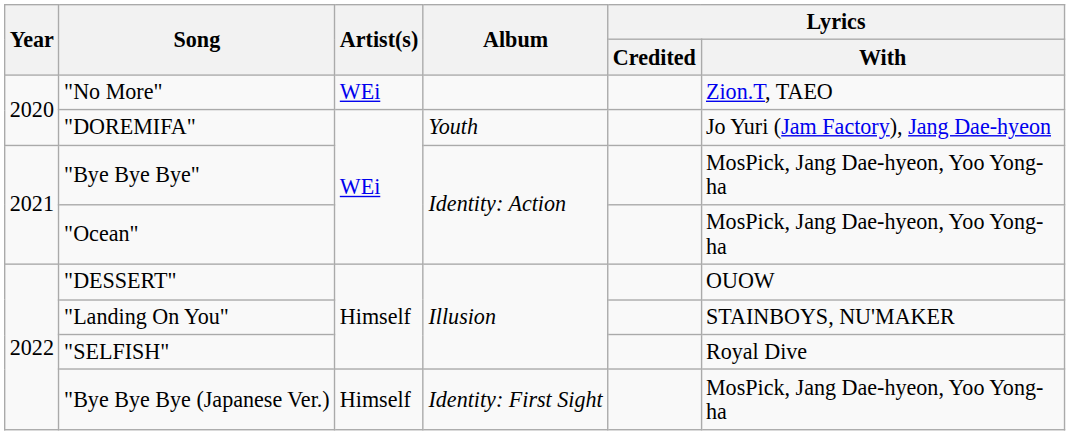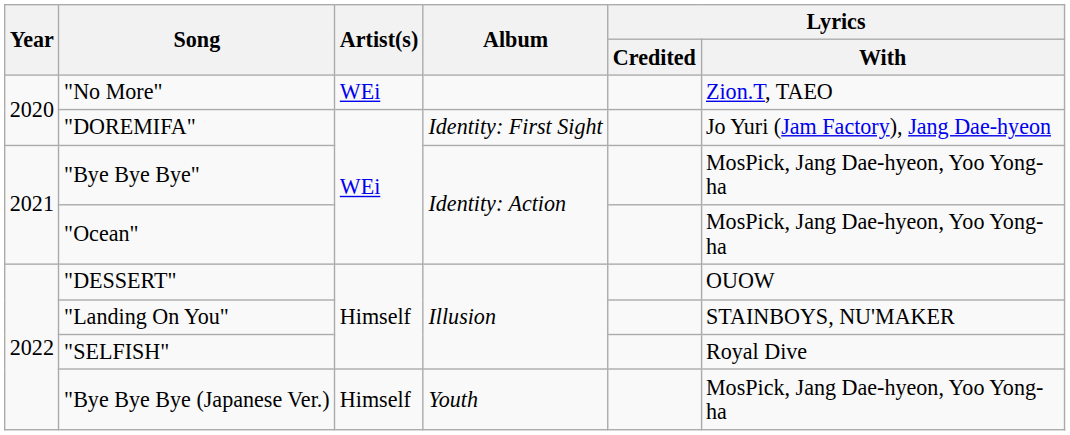 <table class="wikitable">
 <tr>
 <th rowspan="2">Year</th>
 <th rowspan="2">Song</th>
 <th rowspan="2">Artist(s)</th>
 <th rowspan="2">Album</th>
 <th colspan="2">Lyrics</th>
 </tr>
 <tr>
 <th>Credited</th>
 <th style="width:16em">With</th>
 </tr>
 <tr>
 <td rowspan="2">2020</td>
 <td>"No More"</td>
 <td><a href='#'>WEi</a></td>
 <td></td>
 <td></td>
 <td><a href='#'>Zion.T</a>, TAEO</td>
 </tr>
 <tr>
 <td>"DOREMIFA"</td>
 <td rowspan="3"><a href='#'>WEi</a></td>
-<td><em>Youth</em></td>
+<td><em>Identity: First Sight</em></td>
 <td></td>
 <td>Jo Yuri (<a href='#'>Jam Factory</a>), <a href='#'>Jang Dae-hyeon</a></td>
 </tr>
 <tr>
 <td rowspan="2">2021</td>
 <td>"Bye Bye Bye"</td>
 <td rowspan="2"><em>Identity: Action</em></td>
 <td></td>
 <td>MosPick, Jang Dae-hyeon, Yoo Yong-ha</td>
 </tr>
 <tr>
 <td>"Ocean"</td>
 <td></td>
 <td>MosPick, Jang Dae-hyeon, Yoo Yong-ha</td>
 </tr>
 <tr>
 <td rowspan="4">2022</td>
 <td>"DESSERT"</td>
 <td rowspan="3">Himself</td>
 <td rowspan="3"><em>Illusion</em></td>
 <td></td>
 <td>OUOW</td>
 </tr>
 <tr>
 <td>"Landing On You"</td>
 <td></td>
 <td>STAINBOYS, NU'MAKER</td>
 </tr>
 <tr>
 <td>"SELFISH"</td>
 <td></td>
 <td>Royal Dive</td>
 </tr>
 <tr>
 <td>"Bye Bye Bye (Japanese Ver.)</td>
 <td>Himself</td>
-<td><em>Identity: First Sight</em></td>
+<td><em>Youth</em></td>
 <td></td>
 <td>MosPick, Jang Dae-hyeon, Yoo Yong-ha</td>
 </tr>
 </table>
